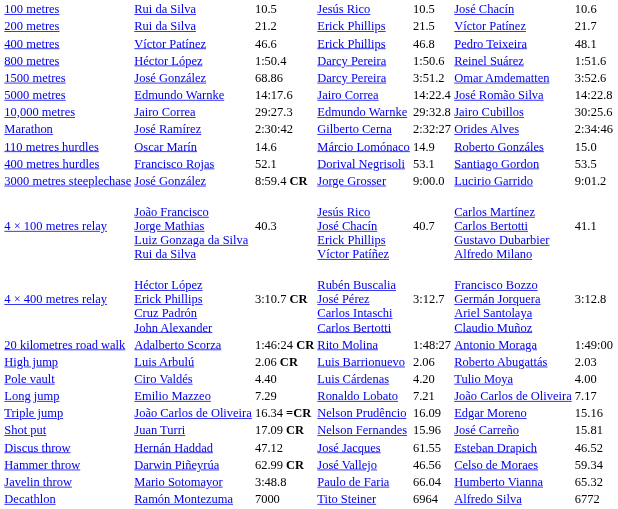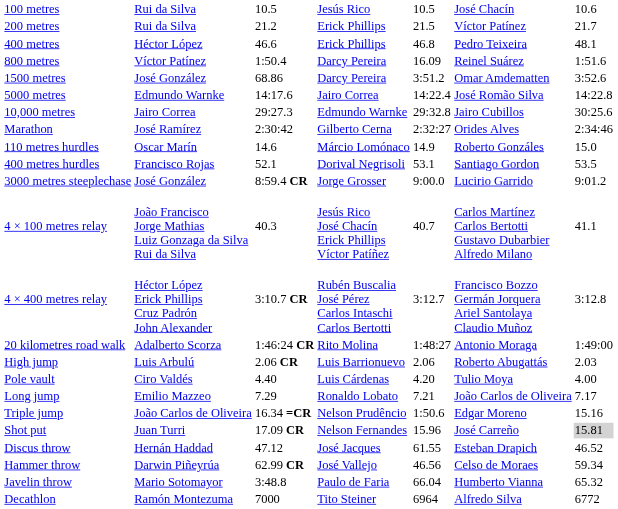 <table>
 <tr>
 <td><a href='#'>100 metres</a></td>
 <td><a href='#'>Rui da Silva</a><br> </td>
 <td>10.5</td>
 <td><a href='#'>Jesús Rico</a><br> </td>
 <td>10.5</td>
 <td><a href='#'>José Chacín</a><br> </td>
 <td>10.6</td>
 </tr>
 <tr>
 <td><a href='#'>200 metres</a></td>
 <td><a href='#'>Rui da Silva</a><br> </td>
 <td>21.2</td>
 <td><a href='#'>Erick Phillips</a><br> </td>
 <td>21.5</td>
 <td><a href='#'>Víctor Patínez</a><br> </td>
 <td>21.7</td>
 </tr>
 <tr>
 <td><a href='#'>400 metres</a></td>
-<td><a href='#'>Víctor Patínez</a><br> </td>
+<td><a href='#'>Héctor López</a><br> </td>
 <td>46.6</td>
 <td><a href='#'>Erick Phillips</a><br> </td>
 <td>46.8</td>
 <td><a href='#'>Pedro Teixeira</a><br> </td>
 <td>48.1</td>
 </tr>
 <tr>
 <td><a href='#'>800 metres</a></td>
-<td><a href='#'>Héctor López</a><br> </td>
+<td><a href='#'>Víctor Patínez</a><br> </td>
 <td>1:50.4</td>
 <td><a href='#'>Darcy Pereira</a><br> </td>
-<td>1:50.6</td>
+<td>16.09</td>
 <td><a href='#'>Reinel Suárez</a><br> </td>
 <td>1:51.6</td>
 </tr>
 <tr>
 <td><a href='#'>1500 metres</a></td>
 <td><a href='#'>José González</a><br> </td>
 <td>68.86</td>
 <td><a href='#'>Darcy Pereira</a><br> </td>
 <td>3:51.2</td>
 <td><a href='#'>Omar Amdematten</a><br> </td>
 <td>3:52.6</td>
 </tr>
 <tr>
 <td><a href='#'>5000 metres</a></td>
 <td><a href='#'>Edmundo Warnke</a><br> </td>
 <td>14:17.6</td>
 <td><a href='#'>Jairo Correa</a><br> </td>
 <td>14:22.4</td>
 <td><a href='#'>José Romão Silva</a><br> </td>
 <td>14:22.8</td>
 </tr>
 <tr>
 <td><a href='#'>10,000 metres</a></td>
 <td><a href='#'>Jairo Correa</a><br> </td>
 <td>29:27.3</td>
 <td><a href='#'>Edmundo Warnke</a><br> </td>
 <td>29:32.8</td>
 <td><a href='#'>Jairo Cubillos</a><br> </td>
 <td>30:25.6</td>
 </tr>
 <tr>
 <td><a href='#'>Marathon</a></td>
 <td><a href='#'>José Ramírez</a><br> </td>
 <td>2:30:42</td>
 <td><a href='#'>Gilberto Cerna</a><br> </td>
 <td>2:32:27</td>
 <td><a href='#'>Orides Alves</a><br> </td>
 <td>2:34:46</td>
 </tr>
 <tr>
 <td><a href='#'>110 metres hurdles</a></td>
 <td><a href='#'>Oscar Marín</a><br> </td>
 <td>14.6</td>
 <td><a href='#'>Márcio Lomónaco</a><br> </td>
 <td>14.9</td>
 <td><a href='#'>Roberto Gonzáles</a><br> </td>
 <td>15.0</td>
 </tr>
 <tr>
 <td><a href='#'>400 metres hurdles</a></td>
 <td><a href='#'>Francisco Rojas</a><br> </td>
 <td>52.1</td>
 <td><a href='#'>Dorival Negrisoli</a><br> </td>
 <td>53.1</td>
 <td><a href='#'>Santiago Gordon</a><br> </td>
 <td>53.5</td>
 </tr>
 <tr>
 <td><a href='#'>3000 metres steeplechase</a></td>
 <td><a href='#'>José González</a><br> </td>
 <td>8:59.4 <strong>CR</strong></td>
 <td><a href='#'>Jorge Grosser</a><br> </td>
 <td>9:00.0</td>
 <td><a href='#'>Lucirio Garrido</a><br> </td>
 <td>9:01.2</td>
 </tr>
 <tr>
 <td><a href='#'>4 × 100 metres relay</a></td>
 <td><br><a href='#'>João Francisco</a><br><a href='#'>Jorge Mathias</a><br><a href='#'>Luiz Gonzaga da Silva</a><br><a href='#'>Rui da Silva</a></td>
 <td>40.3</td>
 <td><br><a href='#'>Jesús Rico</a><br><a href='#'>José Chacín</a><br><a href='#'>Erick Phillips</a><br><a href='#'>Víctor Patíñez</a></td>
 <td>40.7</td>
 <td><br><a href='#'>Carlos Martínez</a><br><a href='#'>Carlos Bertotti</a><br><a href='#'>Gustavo Dubarbier</a><br><a href='#'>Alfredo Milano</a></td>
 <td>41.1</td>
 </tr>
 <tr>
 <td><a href='#'>4 × 400 metres relay</a></td>
 <td><br><a href='#'>Héctor López</a><br><a href='#'>Erick Phillips</a><br><a href='#'>Cruz Padrón</a><br><a href='#'>John Alexander</a></td>
 <td>3:10.7 <strong>CR</strong></td>
 <td><br><a href='#'>Rubén Buscalia</a><br><a href='#'>José Pérez</a><br><a href='#'>Carlos Intaschi</a><br><a href='#'>Carlos Bertotti</a></td>
 <td>3:12.7</td>
 <td><br><a href='#'>Francisco Bozzo</a><br><a href='#'>Germán Jorquera</a><br><a href='#'>Ariel Santolaya</a><br><a href='#'>Claudio Muñoz</a></td>
 <td>3:12.8</td>
 </tr>
 <tr>
 <td><a href='#'>20 kilometres road walk</a></td>
 <td><a href='#'>Adalberto Scorza</a><br> </td>
 <td>1:46:24 <strong>CR</strong></td>
 <td><a href='#'>Rito Molina</a><br> </td>
 <td>1:48:27</td>
 <td><a href='#'>Antonio Moraga</a><br> </td>
 <td>1:49:00</td>
 </tr>
 <tr>
 <td><a href='#'>High jump</a></td>
 <td><a href='#'>Luis Arbulú</a><br> </td>
 <td>2.06 <strong>CR</strong></td>
 <td><a href='#'>Luis Barrionuevo</a><br> </td>
 <td>2.06</td>
 <td><a href='#'>Roberto Abugattás</a><br> </td>
 <td>2.03</td>
 </tr>
 <tr>
 <td><a href='#'>Pole vault</a></td>
 <td><a href='#'>Ciro Valdés</a><br> </td>
 <td>4.40</td>
 <td><a href='#'>Luis Cárdenas</a><br> </td>
 <td>4.20</td>
 <td><a href='#'>Tulio Moya</a><br> </td>
 <td>4.00</td>
 </tr>
 <tr>
 <td><a href='#'>Long jump</a></td>
 <td><a href='#'>Emilio Mazzeo</a><br> </td>
 <td>7.29</td>
 <td><a href='#'>Ronaldo Lobato</a><br> </td>
 <td>7.21</td>
 <td><a href='#'>João Carlos de Oliveira</a><br> </td>
 <td>7.17</td>
 </tr>
 <tr>
 <td><a href='#'>Triple jump</a></td>
 <td><a href='#'>João Carlos de Oliveira</a><br> </td>
 <td>16.34 <strong>=CR</strong></td>
 <td><a href='#'>Nelson Prudêncio</a><br> </td>
-<td>16.09</td>
+<td>1:50.6</td>
 <td><a href='#'>Edgar Moreno</a><br> </td>
 <td>15.16</td>
 </tr>
 <tr>
 <td><a href='#'>Shot put</a></td>
 <td><a href='#'>Juan Turri</a><br> </td>
 <td>17.09 <strong>CR</strong></td>
 <td><a href='#'>Nelson Fernandes</a><br> </td>
 <td>15.96</td>
 <td><a href='#'>José Carreño</a><br> </td>
-<td>15.81</td>
+<td style="background: lightgrey;">15.81</td>
 </tr>
 <tr>
 <td><a href='#'>Discus throw</a></td>
 <td><a href='#'>Hernán Haddad</a><br> </td>
 <td>47.12</td>
 <td><a href='#'>José Jacques</a><br> </td>
 <td>61.55</td>
 <td><a href='#'>Esteban Drapich</a><br> </td>
 <td>46.52</td>
 </tr>
 <tr>
 <td><a href='#'>Hammer throw</a></td>
 <td><a href='#'>Darwin Piñeyrúa</a><br> </td>
 <td>62.99 <strong>CR</strong></td>
 <td><a href='#'>José Vallejo</a><br> </td>
 <td>46.56</td>
 <td><a href='#'>Celso de Moraes</a><br> </td>
 <td>59.34</td>
 </tr>
 <tr>
 <td><a href='#'>Javelin throw</a></td>
 <td><a href='#'>Mario Sotomayor</a><br> </td>
 <td>3:48.8</td>
 <td><a href='#'>Paulo de Faria</a><br> </td>
 <td>66.04</td>
 <td><a href='#'>Humberto Vianna</a><br> </td>
 <td>65.32</td>
 </tr>
 <tr>
 <td><a href='#'>Decathlon</a></td>
 <td><a href='#'>Ramón Montezuma</a><br> </td>
 <td>7000</td>
 <td><a href='#'>Tito Steiner</a><br> </td>
 <td>6964</td>
 <td><a href='#'>Alfredo Silva</a><br> </td>
 <td>6772</td>
 </tr>
 </table>
